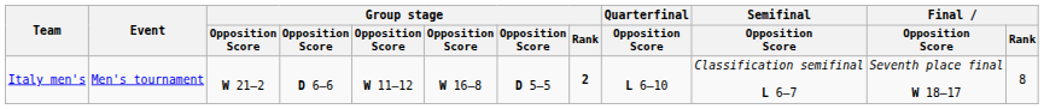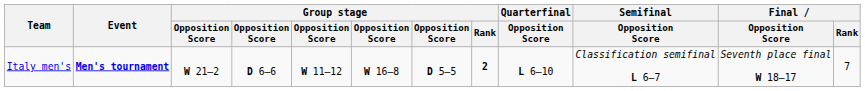 <table class=wikitable style=font-size:90%;text-align:center>
 <tr>
 <th rowspan=2>Team</th>
 <th rowspan=2>Event</th>
 <th colspan=6>Group stage</th>
 <th>Quarterfinal</th>
 <th>Semifinal</th>
 <th colspan=2>Final / </th>
 </tr>
 <tr style=font-size:95%>
 <th>Opposition<br>Score</th>
 <th>Opposition<br>Score</th>
 <th>Opposition<br>Score</th>
 <th>Opposition<br>Score</th>
 <th>Opposition<br>Score</th>
 <th>Rank</th>
 <th>Opposition<br>Score</th>
 <th>Opposition<br>Score</th>
 <th>Opposition<br>Score</th>
 <th>Rank</th>
 </tr>
 <tr>
 <td align=left><a href='#'>Italy men's</a></td>
-<td align=left><a href='#'>Men's tournament</a></td>
+<td align=left><strong><a href='#'>Men's tournament</a></strong></td>
 <td><br><strong>W</strong> 21–2</td>
 <td><br><strong>D</strong> 6–6</td>
 <td><br><strong>W</strong> 11–12</td>
 <td><br><strong>W</strong> 16–8</td>
 <td><br><strong>D</strong> 5–5</td>
 <td><strong>2</strong></td>
 <td><br><strong>L</strong> 6–10</td>
 <td><em>Classification semifinal</em><br><br><strong>L</strong> 6–7</td>
 <td><em>Seventh place final</em><br><br><strong>W</strong> 18–17</td>
-<td>8</td>
+<td>7</td>
 </tr>
 </table>
